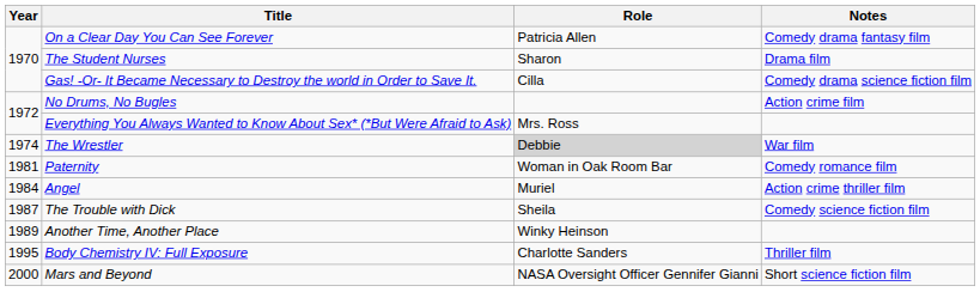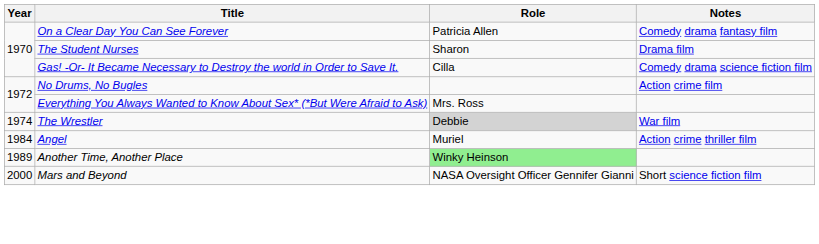 <table class="wikitable sortable">
 <tr>
 <th>Year</th>
 <th>Title</th>
 <th>Role</th>
 <th class="wikitable unsortable">Notes</th>
 </tr>
 <tr>
 <td rowspan="3">1970</td>
 <td><em><a href='#'>On a Clear Day You Can See Forever</a></em></td>
 <td>Patricia Allen</td>
 <td><a href='#'>Comedy</a> <a href='#'>drama</a> <a href='#'>fantasy film</a></td>
 </tr>
 <tr>
 <td><em><a href='#'>The Student Nurses</a></em></td>
 <td>Sharon</td>
 <td><a href='#'>Drama film</a></td>
 </tr>
 <tr>
 <td><em><a href='#'>Gas! -Or- It Became Necessary to Destroy the world in Order to Save It.</a></em></td>
 <td>Cilla</td>
 <td><a href='#'>Comedy</a> <a href='#'>drama</a> <a href='#'>science fiction film</a></td>
 </tr>
 <tr>
 <td rowspan="2">1972</td>
 <td><em><a href='#'>No Drums, No Bugles</a></em></td>
 <td></td>
 <td><a href='#'>Action</a> <a href='#'>crime film</a></td>
 </tr>
 <tr>
 <td><em><a href='#'>Everything You Always Wanted to Know About Sex* (*But Were Afraid to Ask)</a></em></td>
 <td>Mrs. Ross</td>
 <td></td>
 </tr>
 <tr>
 <td>1974</td>
 <td><em><a href='#'>The Wrestler</a></em></td>
 <td style="background: lightgrey;">Debbie</td>
 <td><a href='#'>War film</a></td>
 </tr>
 <tr>
-<td>1981</td>
-<td><em><a href='#'>Paternity</a></em></td>
-<td>Woman in Oak Room Bar</td>
-<td><a href='#'>Comedy</a> <a href='#'>romance film</a></td>
-</tr>
-<tr>
 <td>1984</td>
 <td><em><a href='#'>Angel</a></em></td>
 <td>Muriel</td>
 <td><a href='#'>Action</a> <a href='#'>crime</a> <a href='#'>thriller film</a></td>
 </tr>
 <tr>
-<td>1987</td>
-<td><em>The Trouble with Dick</em></td>
-<td>Sheila</td>
-<td><a href='#'>Comedy</a> <a href='#'>science fiction film</a></td>
-</tr>
-<tr>
 <td>1989</td>
 <td><em>Another Time, Another Place</em></td>
-<td>Winky Heinson</td>
+<td style="background: lightgreen;">Winky Heinson</td>
 <td></td>
-</tr>
-<tr>
-<td>1995</td>
-<td><em><a href='#'>Body Chemistry IV: Full Exposure</a></em></td>
-<td>Charlotte Sanders</td>
-<td><a href='#'>Thriller film</a></td>
 </tr>
 <tr>
 <td>2000</td>
 <td><em>Mars and Beyond</em></td>
 <td>NASA Oversight Officer Gennifer Gianni</td>
 <td>Short <a href='#'>science fiction film</a></td>
 </tr>
 </table>
